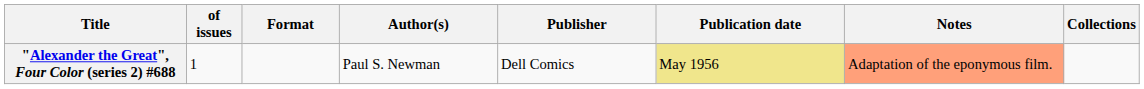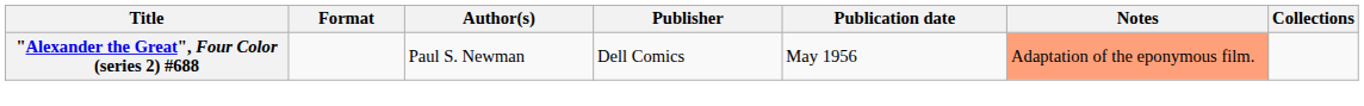 <table class="wikitable">
 <tr>
 <th>Title</th>
-<th style="width:40pt"> of issues</th>
 <th style="width:75pt">Format</th>
 <th style="width:125pt">Author(s)</th>
 <th style="width:125pt">Publisher</th>
 <th style="width:150pt">Publication date</th>
 <th style="width:175pt">Notes</th>
 <th>Collections</th>
 </tr>
 <tr>
 <th>"<a href='#'>Alexander the Great</a>", <em>Four Color</em> (series 2) #688</th>
-<td>1</td>
 <td></td>
 <td>Paul S. Newman</td>
 <td>Dell Comics</td>
-<td style="background: khaki;">May 1956</td>
+<td>May 1956</td>
 <td style="background: lightsalmon;">Adaptation of the eponymous film.</td>
 <td></td>
 </tr>
 </table>
